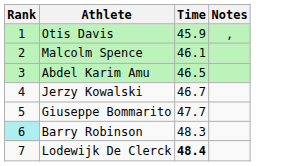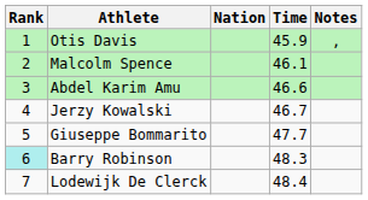 <table class="wikitable sortable" style="text-align:center">
 <tr>
 <th>Rank</th>
 <th>Athlete</th>
+<th>Nation</th>
 <th>Time</th>
 <th>Notes</th>
 </tr>
 <tr bgcolor=bbf3bb>
 <td>1</td>
 <td align=left>Otis Davis</td>
+<td align=left></td>
 <td>45.9</td>
 <td>, </td>
 </tr>
 <tr align=center bgcolor=bbf3bb>
 <td>2</td>
 <td align=left>Malcolm Spence</td>
+<td align=left></td>
 <td>46.1</td>
 <td></td>
 </tr>
 <tr align=center bgcolor=bbf3bb>
 <td>3</td>
 <td align=left>Abdel Karim Amu</td>
-<td>46.5</td>
+<td align=left></td>
+<td>46.6</td>
 <td></td>
 </tr>
 <tr align=center>
 <td>4</td>
 <td align=left>Jerzy Kowalski</td>
+<td align=left></td>
 <td>46.7</td>
 <td></td>
 </tr>
 <tr align=center>
 <td>5</td>
 <td align=left>Giuseppe Bommarito</td>
+<td align=left></td>
 <td>47.7</td>
 <td></td>
 </tr>
 <tr align=center>
 <td style="background: paleturquoise;">6</td>
 <td align=left>Barry Robinson</td>
+<td align=left></td>
 <td>48.3</td>
 <td></td>
 </tr>
 <tr align=center>
 <td>7</td>
 <td align=left>Lodewijk De Clerck</td>
-<td><strong>48.4</strong></td>
+<td align=left></td>
+<td>48.4</td>
 <td></td>
 </tr>
 </table>
